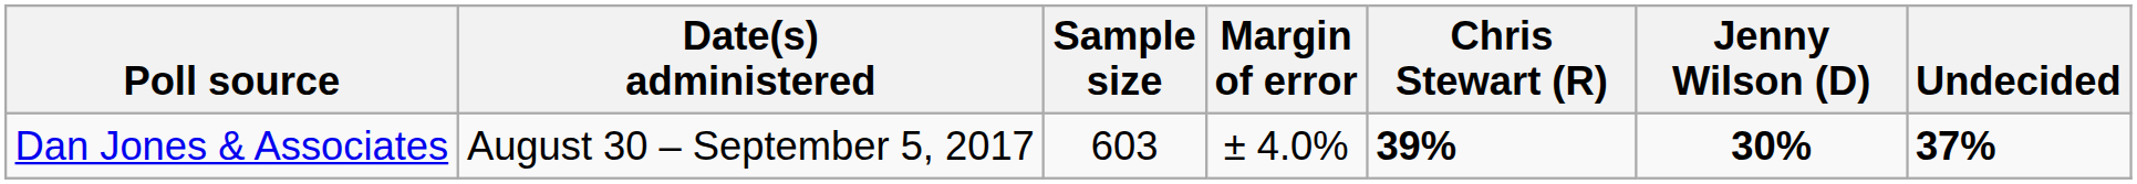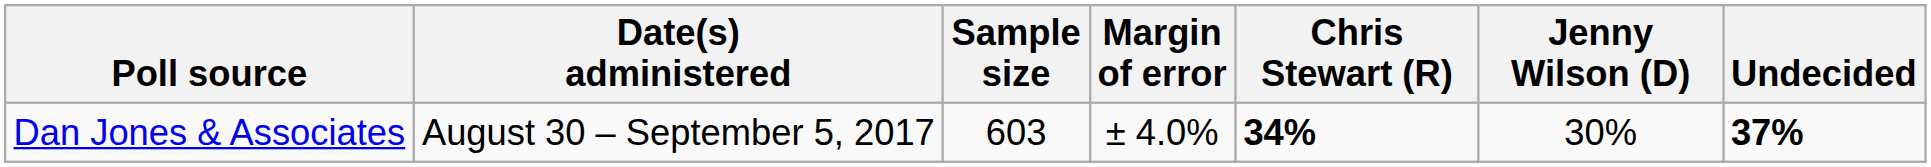 <table class="wikitable">
 <tr valign=bottom>
 <th>Poll source</th>
 <th>Date(s)<br>administered</th>
 <th>Sample<br>size</th>
 <th>Margin<br>of error</th>
 <th style="width:100px;">Chris<br>Stewart (R)</th>
 <th style="width:100px;">Jenny<br>Wilson (D)</th>
 <th>Undecided</th>
 </tr>
 <tr>
 <td><a href='#'>Dan Jones & Associates</a></td>
 <td align=center>August 30 – September 5, 2017</td>
 <td align=center>603</td>
 <td align=center>± 4.0%</td>
-<td><strong>39%</strong></td>
-<td align=center><strong>30%</strong></td>
+<td><strong>34%</strong></td>
+<td align=center>30%</td>
 <td><strong>37%</strong></td>
 </tr>
 </table>
